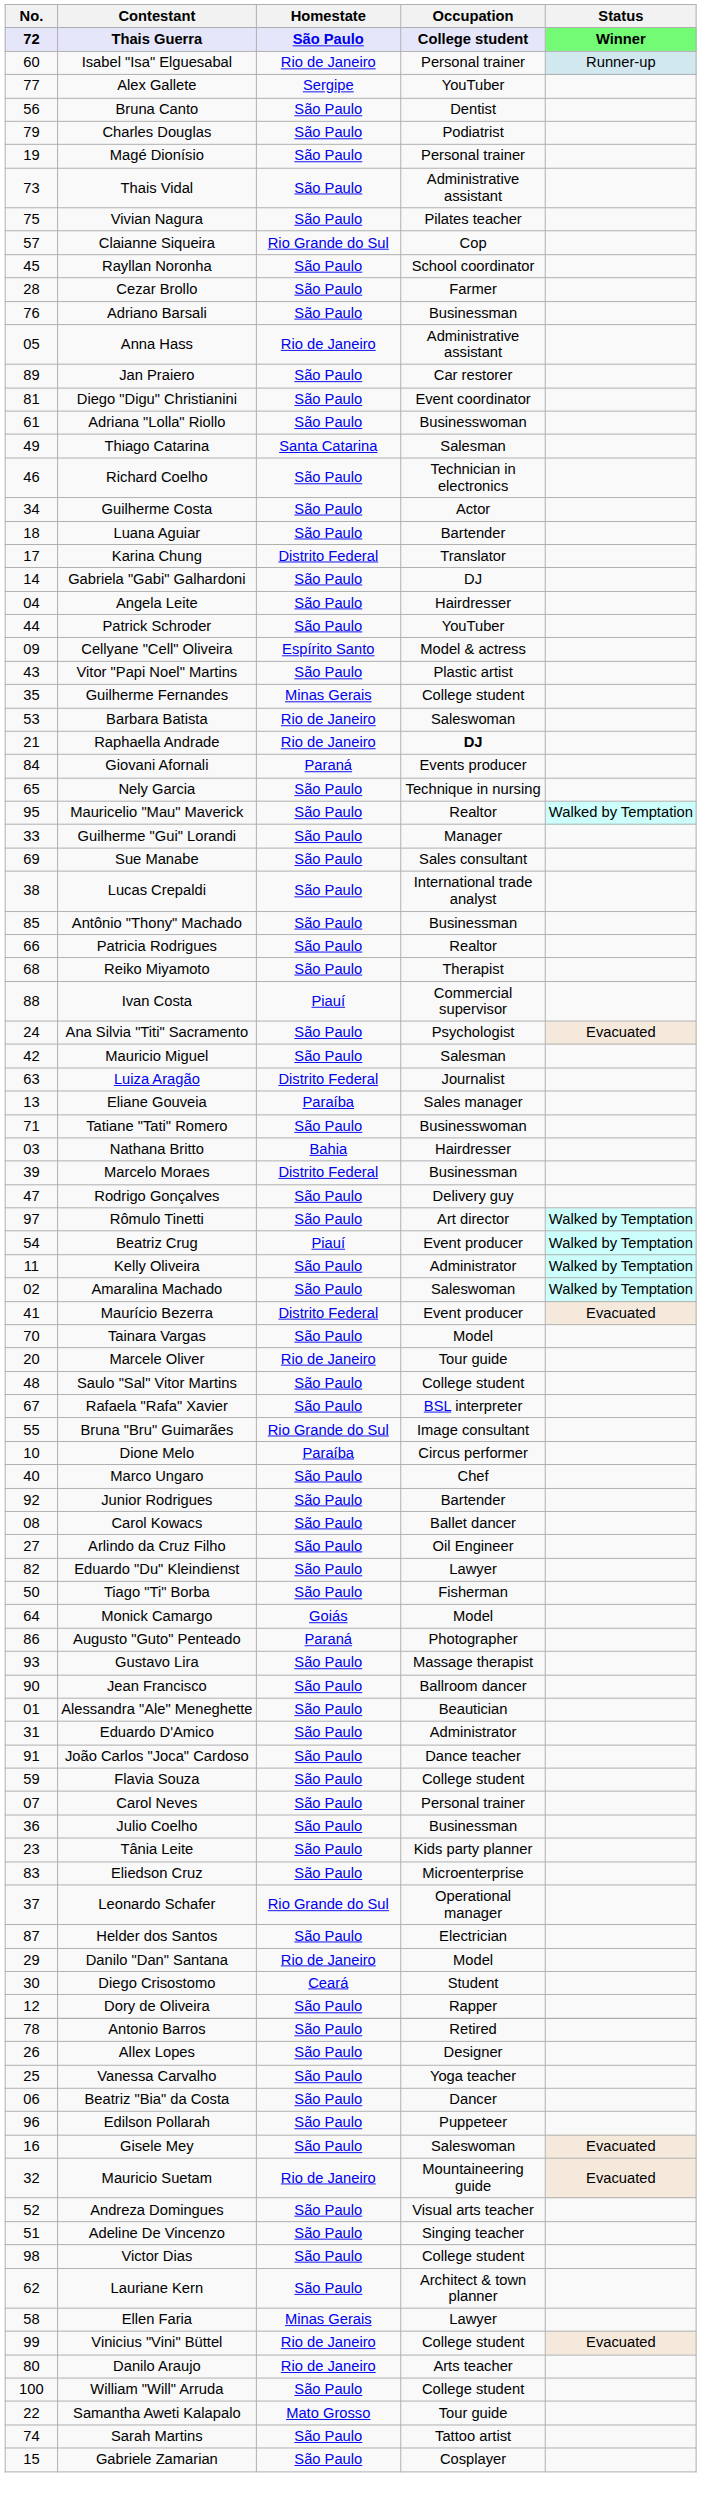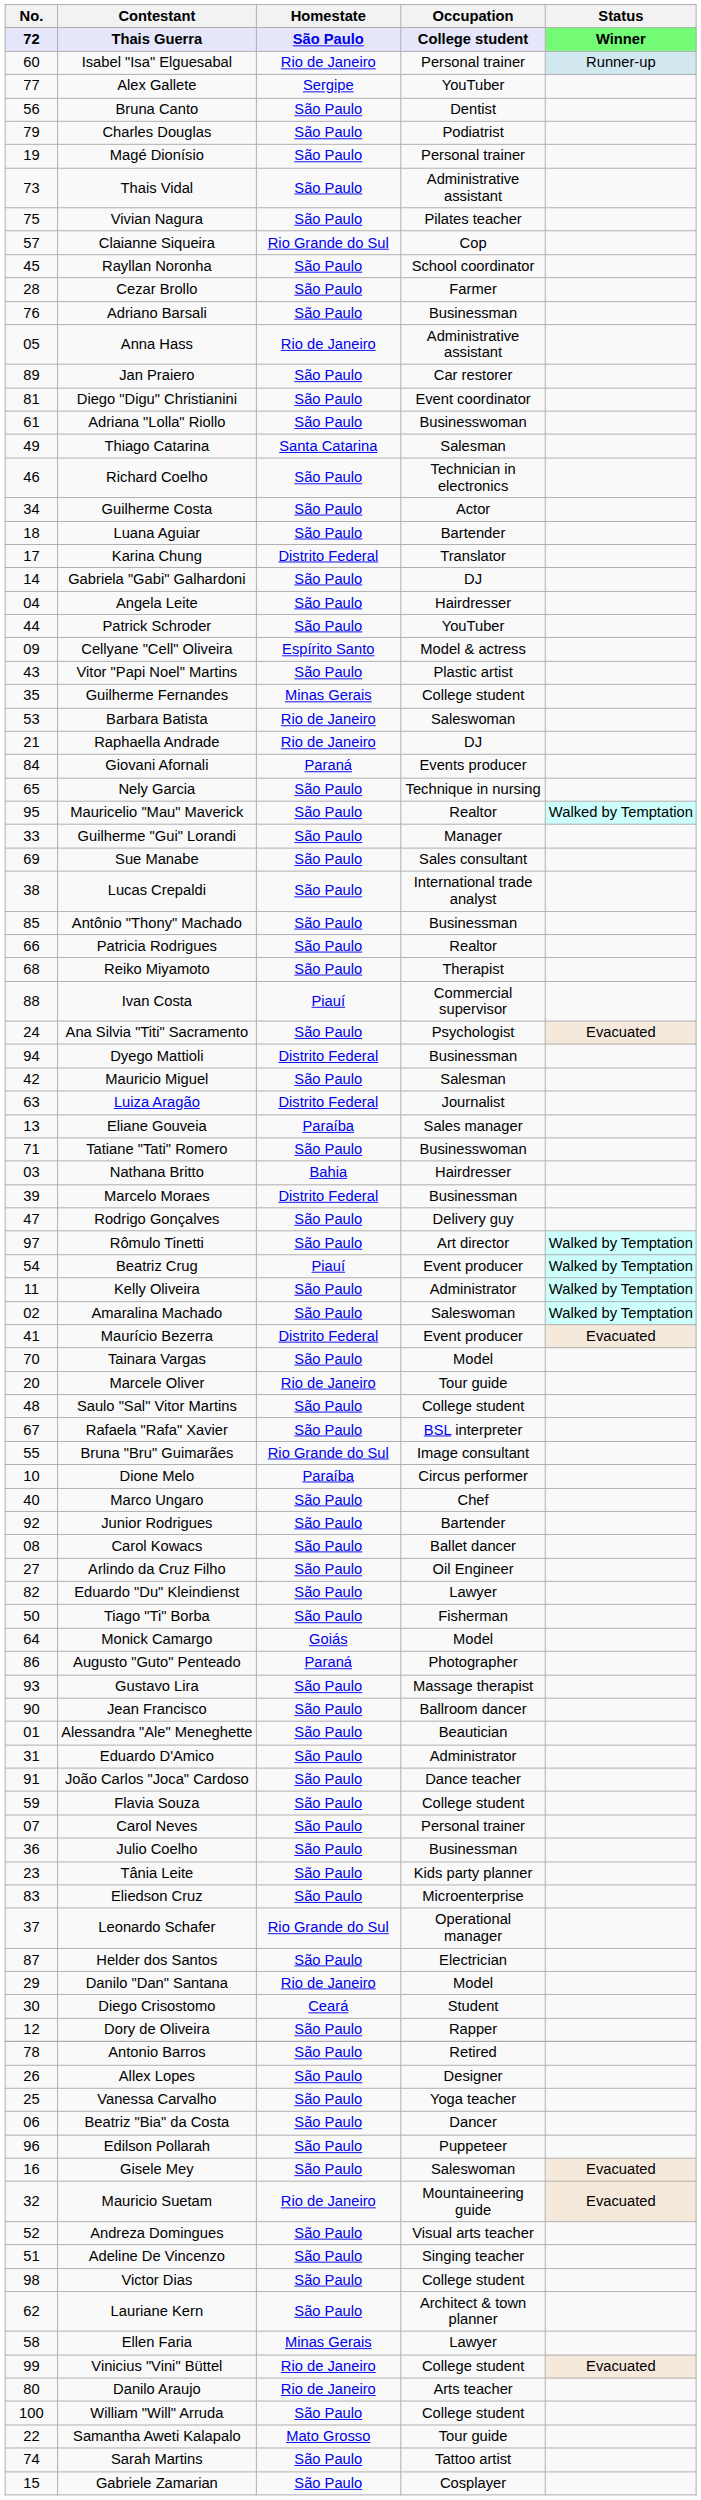 <table class="wikitable sortable" style="margin:auto; text-align:center;">
 <tr>
 <th width=050>No.</th>
 <th width=175>Contestant</th>
 <th width=150>Homestate</th>
 <th width=150>Occupation</th>
 <th width=150>Status</th>
 </tr>
 <tr>
 <td bgcolor="E6E6FA"><strong>72</strong></td>
 <td bgcolor="E6E6FA"><strong>Thais Guerra</strong></td>
 <td bgcolor="E6E6FA"><strong><a href='#'>São Paulo</a></strong></td>
 <td bgcolor="E6E6FA"><strong>College student</strong></td>
 <td bgcolor=73fb76><strong>Winner</strong><br></td>
 </tr>
 <tr>
 <td>60</td>
 <td>Isabel "Isa" Elguesabal</td>
 <td><a href='#'>Rio de Janeiro</a></td>
 <td>Personal trainer</td>
 <td bgcolor=d1e8ef>Runner-up<br></td>
 </tr>
 <tr>
 <td>77</td>
 <td>Alex Gallete</td>
 <td><a href='#'>Sergipe</a></td>
 <td>YouTuber</td>
 <td></td>
 </tr>
 <tr>
 <td>56</td>
 <td>Bruna Canto</td>
 <td><a href='#'>São Paulo</a></td>
 <td>Dentist</td>
 <td></td>
 </tr>
 <tr>
 <td>79</td>
 <td>Charles Douglas</td>
 <td><a href='#'>São Paulo</a></td>
 <td>Podiatrist</td>
 <td></td>
 </tr>
 <tr>
 <td>19</td>
 <td>Magé Dionísio</td>
 <td><a href='#'>São Paulo</a></td>
 <td>Personal trainer</td>
 <td></td>
 </tr>
 <tr>
 <td>73</td>
 <td>Thais Vidal</td>
 <td><a href='#'>São Paulo</a></td>
 <td>Administrative assistant</td>
 <td></td>
 </tr>
 <tr>
 <td>75</td>
 <td>Vivian Nagura</td>
 <td><a href='#'>São Paulo</a></td>
 <td>Pilates teacher</td>
 <td></td>
 </tr>
 <tr>
 <td>57</td>
 <td>Claianne Siqueira</td>
 <td><a href='#'>Rio Grande do Sul</a></td>
 <td>Cop</td>
 <td></td>
 </tr>
 <tr>
 <td>45</td>
 <td>Rayllan Noronha</td>
 <td><a href='#'>São Paulo</a></td>
 <td>School coordinator</td>
 <td></td>
 </tr>
 <tr>
 <td>28</td>
 <td>Cezar Brollo</td>
 <td><a href='#'>São Paulo</a></td>
 <td>Farmer</td>
 <td></td>
 </tr>
 <tr>
 <td>76</td>
 <td>Adriano Barsali</td>
 <td><a href='#'>São Paulo</a></td>
 <td>Businessman</td>
 <td></td>
 </tr>
 <tr>
 <td>05</td>
 <td>Anna Hass</td>
 <td><a href='#'>Rio de Janeiro</a></td>
 <td>Administrative assistant</td>
 <td></td>
 </tr>
 <tr>
 <td>89</td>
 <td>Jan Praiero</td>
 <td><a href='#'>São Paulo</a></td>
 <td>Car restorer</td>
 <td></td>
 </tr>
 <tr>
 <td>81</td>
 <td>Diego "Digu" Christianini</td>
 <td><a href='#'>São Paulo</a></td>
 <td>Event coordinator</td>
 <td></td>
 </tr>
 <tr>
 <td>61</td>
 <td>Adriana "Lolla" Riollo</td>
 <td><a href='#'>São Paulo</a></td>
 <td>Businesswoman</td>
 <td></td>
 </tr>
 <tr>
 <td>49</td>
 <td>Thiago Catarina</td>
 <td><a href='#'>Santa Catarina</a></td>
 <td>Salesman</td>
 <td></td>
 </tr>
 <tr>
 <td>46</td>
 <td>Richard Coelho</td>
 <td><a href='#'>São Paulo</a></td>
 <td>Technician in electronics</td>
 <td></td>
 </tr>
 <tr>
 <td>34</td>
 <td>Guilherme Costa</td>
 <td><a href='#'>São Paulo</a></td>
 <td>Actor</td>
 <td></td>
 </tr>
 <tr>
 <td>18</td>
 <td>Luana Aguiar</td>
 <td><a href='#'>São Paulo</a></td>
 <td>Bartender</td>
 <td></td>
 </tr>
 <tr>
 <td>17</td>
 <td>Karina Chung</td>
 <td><a href='#'>Distrito Federal</a></td>
 <td>Translator</td>
 <td></td>
 </tr>
 <tr>
 <td>14</td>
 <td>Gabriela "Gabi" Galhardoni</td>
 <td><a href='#'>São Paulo</a></td>
 <td>DJ</td>
 <td></td>
 </tr>
 <tr>
 <td>04</td>
 <td>Angela Leite</td>
 <td><a href='#'>São Paulo</a></td>
 <td>Hairdresser</td>
 <td></td>
 </tr>
 <tr>
 <td>44</td>
 <td>Patrick Schroder</td>
 <td><a href='#'>São Paulo</a></td>
 <td>YouTuber</td>
 <td></td>
 </tr>
 <tr>
 <td>09</td>
 <td>Cellyane "Cell" Oliveira</td>
 <td><a href='#'>Espírito Santo</a></td>
 <td>Model & actress</td>
 <td></td>
 </tr>
 <tr>
 <td>43</td>
 <td>Vitor "Papi Noel" Martins</td>
 <td><a href='#'>São Paulo</a></td>
 <td>Plastic artist</td>
 <td></td>
 </tr>
 <tr>
 <td>35</td>
 <td>Guilherme Fernandes</td>
 <td><a href='#'>Minas Gerais</a></td>
 <td>College student</td>
 <td></td>
 </tr>
 <tr>
 <td>53</td>
 <td>Barbara Batista</td>
 <td><a href='#'>Rio de Janeiro</a></td>
 <td>Saleswoman</td>
 <td></td>
 </tr>
 <tr>
 <td>21</td>
 <td>Raphaella Andrade</td>
 <td><a href='#'>Rio de Janeiro</a></td>
-<td><strong>DJ</strong></td>
+<td>DJ</td>
 <td></td>
 </tr>
 <tr>
 <td>84</td>
 <td>Giovani Afornali</td>
 <td><a href='#'>Paraná</a></td>
 <td>Events producer</td>
 <td></td>
 </tr>
 <tr>
 <td>65</td>
 <td>Nely Garcia</td>
 <td><a href='#'>São Paulo</a></td>
 <td>Technique in nursing</td>
 <td></td>
 </tr>
 <tr>
 <td>95</td>
 <td>Mauricelio "Mau" Maverick</td>
 <td><a href='#'>São Paulo</a></td>
 <td>Realtor</td>
 <td nowrap bgcolor=ccfffc>Walked by Temptation<br></td>
 </tr>
 <tr>
 <td>33</td>
 <td>Guilherme "Gui" Lorandi</td>
 <td><a href='#'>São Paulo</a></td>
 <td>Manager</td>
 <td></td>
 </tr>
 <tr>
 <td>69</td>
 <td>Sue Manabe</td>
 <td><a href='#'>São Paulo</a></td>
 <td>Sales consultant</td>
 <td></td>
 </tr>
 <tr>
 <td>38</td>
 <td>Lucas Crepaldi</td>
 <td><a href='#'>São Paulo</a></td>
 <td>International trade analyst</td>
 <td></td>
 </tr>
 <tr>
 <td>85</td>
 <td>Antônio "Thony" Machado</td>
 <td><a href='#'>São Paulo</a></td>
 <td>Businessman</td>
 <td></td>
 </tr>
 <tr>
 <td>66</td>
 <td>Patricia Rodrigues</td>
 <td><a href='#'>São Paulo</a></td>
 <td>Realtor</td>
 <td></td>
 </tr>
 <tr>
 <td>68</td>
 <td>Reiko Miyamoto</td>
 <td><a href='#'>São Paulo</a></td>
 <td>Therapist</td>
 <td></td>
 </tr>
 <tr>
 <td>88</td>
 <td>Ivan Costa</td>
 <td><a href='#'>Piauí</a></td>
 <td>Commercial supervisor</td>
 <td></td>
 </tr>
 <tr>
 <td>24</td>
 <td>Ana Silvia "Titi" Sacramento</td>
 <td><a href='#'>São Paulo</a></td>
 <td>Psychologist</td>
 <td bgcolor=f5e9dc>Evacuated<br></td>
+</tr>
+<tr>
+<td>94</td>
+<td>Dyego Mattioli</td>
+<td><a href='#'>Distrito Federal</a></td>
+<td>Businessman</td>
+<td></td>
 </tr>
 <tr>
 <td>42</td>
 <td>Mauricio Miguel</td>
 <td><a href='#'>São Paulo</a></td>
 <td>Salesman</td>
 <td></td>
 </tr>
 <tr>
 <td>63</td>
 <td><a href='#'>Luiza Aragão</a></td>
 <td><a href='#'>Distrito Federal</a></td>
 <td>Journalist</td>
 <td></td>
 </tr>
 <tr>
 <td>13</td>
 <td>Eliane Gouveia</td>
 <td><a href='#'>Paraíba</a></td>
 <td>Sales manager</td>
 <td></td>
 </tr>
 <tr>
 <td>71</td>
 <td>Tatiane "Tati" Romero</td>
 <td><a href='#'>São Paulo</a></td>
 <td>Businesswoman</td>
 <td></td>
 </tr>
 <tr>
 <td>03</td>
 <td>Nathana Britto</td>
 <td><a href='#'>Bahia</a></td>
 <td>Hairdresser</td>
 <td></td>
 </tr>
 <tr>
 <td>39</td>
 <td>Marcelo Moraes</td>
 <td><a href='#'>Distrito Federal</a></td>
 <td>Businessman</td>
 <td></td>
 </tr>
 <tr>
 <td>47</td>
 <td>Rodrigo Gonçalves</td>
 <td><a href='#'>São Paulo</a></td>
 <td>Delivery guy</td>
 <td></td>
 </tr>
 <tr>
 <td>97</td>
 <td>Rômulo Tinetti</td>
 <td><a href='#'>São Paulo</a></td>
 <td>Art director</td>
 <td bgcolor=ccfffc>Walked by Temptation<br></td>
 </tr>
 <tr>
 <td>54</td>
 <td>Beatriz Crug</td>
 <td><a href='#'>Piauí</a></td>
 <td>Event producer</td>
 <td bgcolor=ccfffc>Walked by Temptation<br></td>
 </tr>
 <tr>
 <td>11</td>
 <td>Kelly Oliveira</td>
 <td><a href='#'>São Paulo</a></td>
 <td>Administrator</td>
 <td bgcolor=ccfffc>Walked by Temptation<br></td>
 </tr>
 <tr>
 <td>02</td>
 <td>Amaralina Machado</td>
 <td><a href='#'>São Paulo</a></td>
 <td>Saleswoman</td>
 <td bgcolor=ccfffc>Walked by Temptation<br></td>
 </tr>
 <tr>
 <td>41</td>
 <td>Maurício Bezerra</td>
 <td><a href='#'>Distrito Federal</a></td>
 <td>Event producer</td>
 <td bgcolor=f5e9dc>Evacuated<br></td>
 </tr>
 <tr>
 <td>70</td>
 <td>Tainara Vargas</td>
 <td><a href='#'>São Paulo</a></td>
 <td>Model</td>
 <td></td>
 </tr>
 <tr>
 <td>20</td>
 <td>Marcele Oliver</td>
 <td><a href='#'>Rio de Janeiro</a></td>
 <td>Tour guide</td>
 <td></td>
 </tr>
 <tr>
 <td>48</td>
 <td>Saulo "Sal" Vitor Martins</td>
 <td><a href='#'>São Paulo</a></td>
 <td>College student</td>
 <td></td>
 </tr>
 <tr>
 <td>67</td>
 <td>Rafaela "Rafa" Xavier</td>
 <td><a href='#'>São Paulo</a></td>
 <td><a href='#'>BSL</a> interpreter</td>
 <td></td>
 </tr>
 <tr>
 <td>55</td>
 <td>Bruna "Bru" Guimarães</td>
 <td><a href='#'>Rio Grande do Sul</a></td>
 <td>Image consultant</td>
 <td></td>
 </tr>
 <tr>
 <td>10</td>
 <td>Dione Melo</td>
 <td><a href='#'>Paraíba</a></td>
 <td>Circus performer</td>
 <td></td>
 </tr>
 <tr>
 <td>40</td>
 <td>Marco Ungaro</td>
 <td><a href='#'>São Paulo</a></td>
 <td>Chef</td>
 <td></td>
 </tr>
 <tr>
 <td>92</td>
 <td>Junior Rodrigues</td>
 <td><a href='#'>São Paulo</a></td>
 <td>Bartender</td>
 <td></td>
 </tr>
 <tr>
 <td>08</td>
 <td>Carol Kowacs</td>
 <td><a href='#'>São Paulo</a></td>
 <td>Ballet dancer</td>
 <td></td>
 </tr>
 <tr>
 <td>27</td>
 <td>Arlindo da Cruz Filho</td>
 <td><a href='#'>São Paulo</a></td>
 <td>Oil Engineer</td>
 <td></td>
 </tr>
 <tr>
 <td>82</td>
 <td>Eduardo "Du" Kleindienst</td>
 <td><a href='#'>São Paulo</a></td>
 <td>Lawyer</td>
 <td></td>
 </tr>
 <tr>
 <td>50</td>
 <td>Tiago "Ti" Borba</td>
 <td><a href='#'>São Paulo</a></td>
 <td>Fisherman</td>
 <td></td>
 </tr>
 <tr>
 <td>64</td>
 <td>Monick Camargo</td>
 <td><a href='#'>Goiás</a></td>
 <td>Model</td>
 <td></td>
 </tr>
 <tr>
 <td>86</td>
 <td>Augusto "Guto" Penteado</td>
 <td><a href='#'>Paraná</a></td>
 <td>Photographer</td>
 <td></td>
 </tr>
 <tr>
 <td>93</td>
 <td>Gustavo Lira</td>
 <td><a href='#'>São Paulo</a></td>
 <td>Massage therapist</td>
 <td></td>
 </tr>
 <tr>
 <td>90</td>
 <td>Jean Francisco</td>
 <td><a href='#'>São Paulo</a></td>
 <td>Ballroom dancer</td>
 <td></td>
 </tr>
 <tr>
 <td>01</td>
 <td nowrap>Alessandra "Ale" Meneghette</td>
 <td><a href='#'>São Paulo</a></td>
 <td>Beautician</td>
 <td></td>
 </tr>
 <tr>
 <td>31</td>
 <td>Eduardo D'Amico</td>
 <td><a href='#'>São Paulo</a></td>
 <td>Administrator</td>
 <td></td>
 </tr>
 <tr>
 <td>91</td>
 <td>João Carlos "Joca" Cardoso</td>
 <td><a href='#'>São Paulo</a></td>
 <td>Dance teacher</td>
 <td></td>
 </tr>
 <tr>
 <td>59</td>
 <td>Flavia Souza</td>
 <td><a href='#'>São Paulo</a></td>
 <td>College student</td>
 <td></td>
 </tr>
 <tr>
 <td>07</td>
 <td>Carol Neves</td>
 <td><a href='#'>São Paulo</a></td>
 <td>Personal trainer</td>
 <td></td>
 </tr>
 <tr>
 <td>36</td>
 <td>Julio Coelho</td>
 <td><a href='#'>São Paulo</a></td>
 <td>Businessman</td>
 <td></td>
 </tr>
 <tr>
 <td>23</td>
 <td>Tânia Leite</td>
 <td><a href='#'>São Paulo</a></td>
 <td>Kids party planner</td>
 <td></td>
 </tr>
 <tr>
 <td>83</td>
 <td>Eliedson Cruz</td>
 <td><a href='#'>São Paulo</a></td>
 <td>Microenterprise</td>
 <td></td>
 </tr>
 <tr>
 <td>37</td>
 <td>Leonardo Schafer</td>
 <td><a href='#'>Rio Grande do Sul</a></td>
 <td>Operational manager</td>
 <td></td>
 </tr>
 <tr>
 <td>87</td>
 <td>Helder dos Santos</td>
 <td><a href='#'>São Paulo</a></td>
 <td>Electrician</td>
 <td></td>
 </tr>
 <tr>
 <td>29</td>
 <td>Danilo "Dan" Santana</td>
 <td><a href='#'>Rio de Janeiro</a></td>
 <td>Model</td>
 <td></td>
 </tr>
 <tr>
 <td>30</td>
 <td>Diego Crisostomo</td>
 <td><a href='#'>Ceará</a></td>
 <td>Student</td>
 <td></td>
 </tr>
 <tr>
 <td>12</td>
 <td>Dory de Oliveira</td>
 <td><a href='#'>São Paulo</a></td>
 <td>Rapper</td>
 <td></td>
 </tr>
 <tr>
 </tr>
 <tr>
 <td>78</td>
 <td>Antonio Barros</td>
 <td><a href='#'>São Paulo</a></td>
 <td>Retired</td>
 <td></td>
 </tr>
 <tr>
 <td>26</td>
 <td>Allex Lopes</td>
 <td><a href='#'>São Paulo</a></td>
 <td>Designer</td>
 <td></td>
 </tr>
 <tr>
 <td>25</td>
 <td>Vanessa Carvalho</td>
 <td><a href='#'>São Paulo</a></td>
 <td>Yoga teacher</td>
 <td></td>
 </tr>
 <tr>
 <td>06</td>
 <td>Beatriz "Bia" da Costa</td>
 <td><a href='#'>São Paulo</a></td>
 <td>Dancer</td>
 <td></td>
 </tr>
 <tr>
 <td>96</td>
 <td>Edilson Pollarah</td>
 <td><a href='#'>São Paulo</a></td>
 <td>Puppeteer</td>
 <td></td>
 </tr>
 <tr>
 <td>16</td>
 <td>Gisele Mey</td>
 <td><a href='#'>São Paulo</a></td>
 <td>Saleswoman</td>
 <td bgcolor=f5e9dc>Evacuated<br></td>
 </tr>
 <tr>
 <td>32</td>
 <td>Mauricio Suetam</td>
 <td><a href='#'>Rio de Janeiro</a></td>
 <td>Mountaineering guide</td>
 <td bgcolor=f5e9dc>Evacuated<br></td>
 </tr>
 <tr>
 <td>52</td>
 <td>Andreza Domingues</td>
 <td><a href='#'>São Paulo</a></td>
 <td>Visual arts teacher</td>
 <td></td>
 </tr>
 <tr>
 <td>51</td>
 <td>Adeline De Vincenzo</td>
 <td><a href='#'>São Paulo</a></td>
 <td>Singing teacher</td>
 <td></td>
 </tr>
 <tr>
 <td>98</td>
 <td>Victor Dias</td>
 <td><a href='#'>São Paulo</a></td>
 <td>College student</td>
 <td></td>
 </tr>
 <tr>
 <td>62</td>
 <td>Lauriane Kern</td>
 <td><a href='#'>São Paulo</a></td>
 <td>Architect & town planner</td>
 <td></td>
 </tr>
 <tr>
 <td>58</td>
 <td>Ellen Faria</td>
 <td><a href='#'>Minas Gerais</a></td>
 <td>Lawyer</td>
 <td></td>
 </tr>
 <tr>
 <td>99</td>
 <td>Vinicius "Vini" Büttel</td>
 <td><a href='#'>Rio de Janeiro</a></td>
 <td>College student</td>
 <td bgcolor=f5e9dc>Evacuated<br></td>
 </tr>
 <tr>
 <td>80</td>
 <td>Danilo Araujo</td>
 <td><a href='#'>Rio de Janeiro</a></td>
 <td>Arts teacher</td>
 <td></td>
 </tr>
 <tr>
 <td>100</td>
 <td>William "Will" Arruda</td>
 <td><a href='#'>São Paulo</a></td>
 <td>College student</td>
 <td></td>
 </tr>
 <tr>
 <td>22</td>
 <td>Samantha Aweti Kalapalo</td>
 <td><a href='#'>Mato Grosso</a></td>
 <td>Tour guide</td>
 <td></td>
 </tr>
 <tr>
 <td>74</td>
 <td>Sarah Martins</td>
 <td><a href='#'>São Paulo</a></td>
 <td>Tattoo artist</td>
 <td></td>
 </tr>
 <tr>
 <td>15</td>
 <td>Gabriele Zamarian</td>
 <td><a href='#'>São Paulo</a></td>
 <td>Cosplayer</td>
 <td></td>
 </tr>
 </table>
